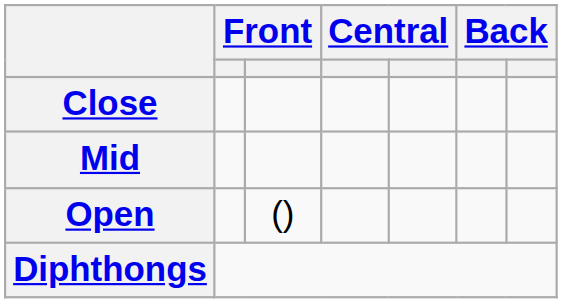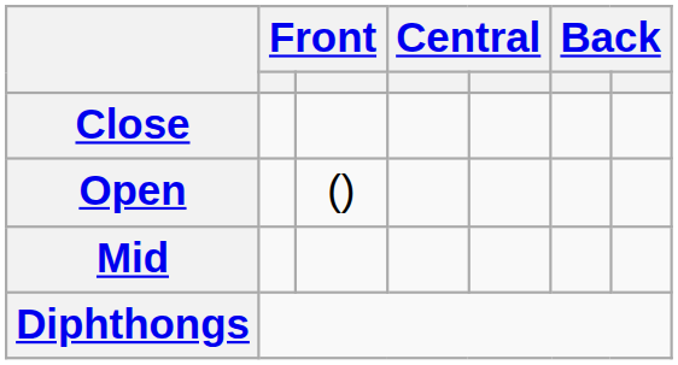 <table class="wikitable">
 <tr>
 <th rowspan="2"></th>
 <th colspan="2"><a href='#'>Front</a></th>
 <th colspan="2"><a href='#'>Central</a></th>
 <th colspan="2"><a href='#'>Back</a></th>
 </tr>
 <tr>
 <th></th>
 <th></th>
 <th></th>
 <th></th>
 <th></th>
 <th></th>
 </tr>
 <tr style="text-align:center;">
 <th><a href='#'>Close</a></th>
 <td></td>
 <td></td>
 <td></td>
 <td></td>
 <td></td>
 <td></td>
 </tr>
 <tr style="text-align:center;">
-<th><a href='#'>Mid</a></th>
+<th><a href='#'>Open</a></th>
 <td></td>
-<td></td>
+<td>()</td>
 <td></td>
 <td></td>
 <td></td>
 <td></td>
 </tr>
 <tr style="text-align:center;">
-<th><a href='#'>Open</a></th>
+<th><a href='#'>Mid</a></th>
 <td></td>
-<td>()</td>
+<td></td>
 <td></td>
 <td></td>
 <td></td>
 <td></td>
 </tr>
 <tr style="text-align:center;">
 <th><a href='#'>Diphthongs</a></th>
 <td colspan="6"></td>
 </tr>
 </table>
